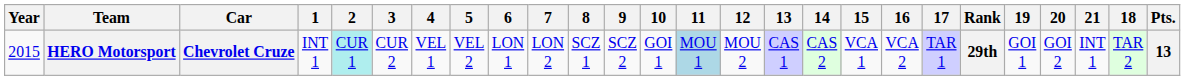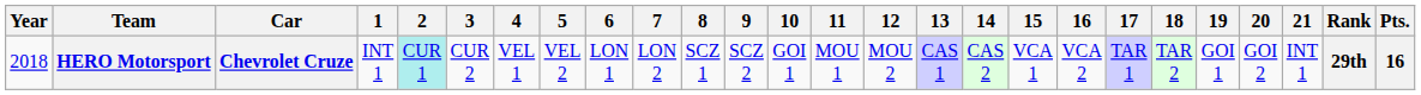 <table class="wikitable" style="text-align:center; font-size:85%">
 <tr>
 <th>Year</th>
 <th>Team</th>
 <th>Car</th>
 <th>1</th>
 <th>2</th>
 <th>3</th>
 <th>4</th>
 <th>5</th>
 <th>6</th>
 <th>7</th>
 <th>8</th>
 <th>9</th>
 <th>10</th>
 <th>11</th>
 <th>12</th>
 <th>13</th>
 <th>14</th>
 <th>15</th>
 <th>16</th>
 <th>17</th>
-<th>Rank</th>
+<th>18</th>
 <th>19</th>
 <th>20</th>
 <th>21</th>
-<th>18</th>
+<th>Rank</th>
 <th>Pts.</th>
 </tr>
 <tr>
-<td><a href='#'>2015</a></td>
+<td><a href='#'>2018</a></td>
 <th nowrap><a href='#'>HERO Motorsport</a></th>
 <th nowrap><a href='#'>Chevrolet Cruze</a></th>
 <td><a href='#'>INT<br>1</a></td>
 <td style="background: paleturquoise;"><a href='#'>CUR<br>1</a></td>
 <td><a href='#'>CUR<br>2</a></td>
 <td><a href='#'>VEL<br>1</a></td>
 <td><a href='#'>VEL<br>2</a></td>
 <td><a href='#'>LON<br>1</a></td>
 <td><a href='#'>LON<br>2</a></td>
 <td><a href='#'>SCZ<br>1</a></td>
 <td><a href='#'>SCZ<br>2</a></td>
 <td><a href='#'>GOI<br>1</a></td>
-<td style="background: lightblue;"><a href='#'>MOU<br>1</a></td>
+<td><a href='#'>MOU<br>1</a></td>
 <td><a href='#'>MOU<br>2</a></td>
 <td style="background:#CFCFFF;"><a href='#'>CAS<br>1</a><br></td>
 <td style="background:#DFFFDF;"><a href='#'>CAS<br>2</a><br></td>
 <td><a href='#'>VCA<br>1</a></td>
 <td><a href='#'>VCA<br>2</a></td>
 <td style="background:#CFCFFF;"><a href='#'>TAR<br>1</a><br></td>
-<th>29th</th>
+<td style="background:#DFFFDF;"><a href='#'>TAR<br>2</a><br></td>
 <td><a href='#'>GOI<br>1</a></td>
 <td><a href='#'>GOI<br>2</a></td>
 <td><a href='#'>INT<br>1</a></td>
-<td style="background:#DFFFDF;"><a href='#'>TAR<br>2</a><br></td>
-<th>13</th>
+<th>29th</th>
+<th>16</th>
 </tr>
 </table>
